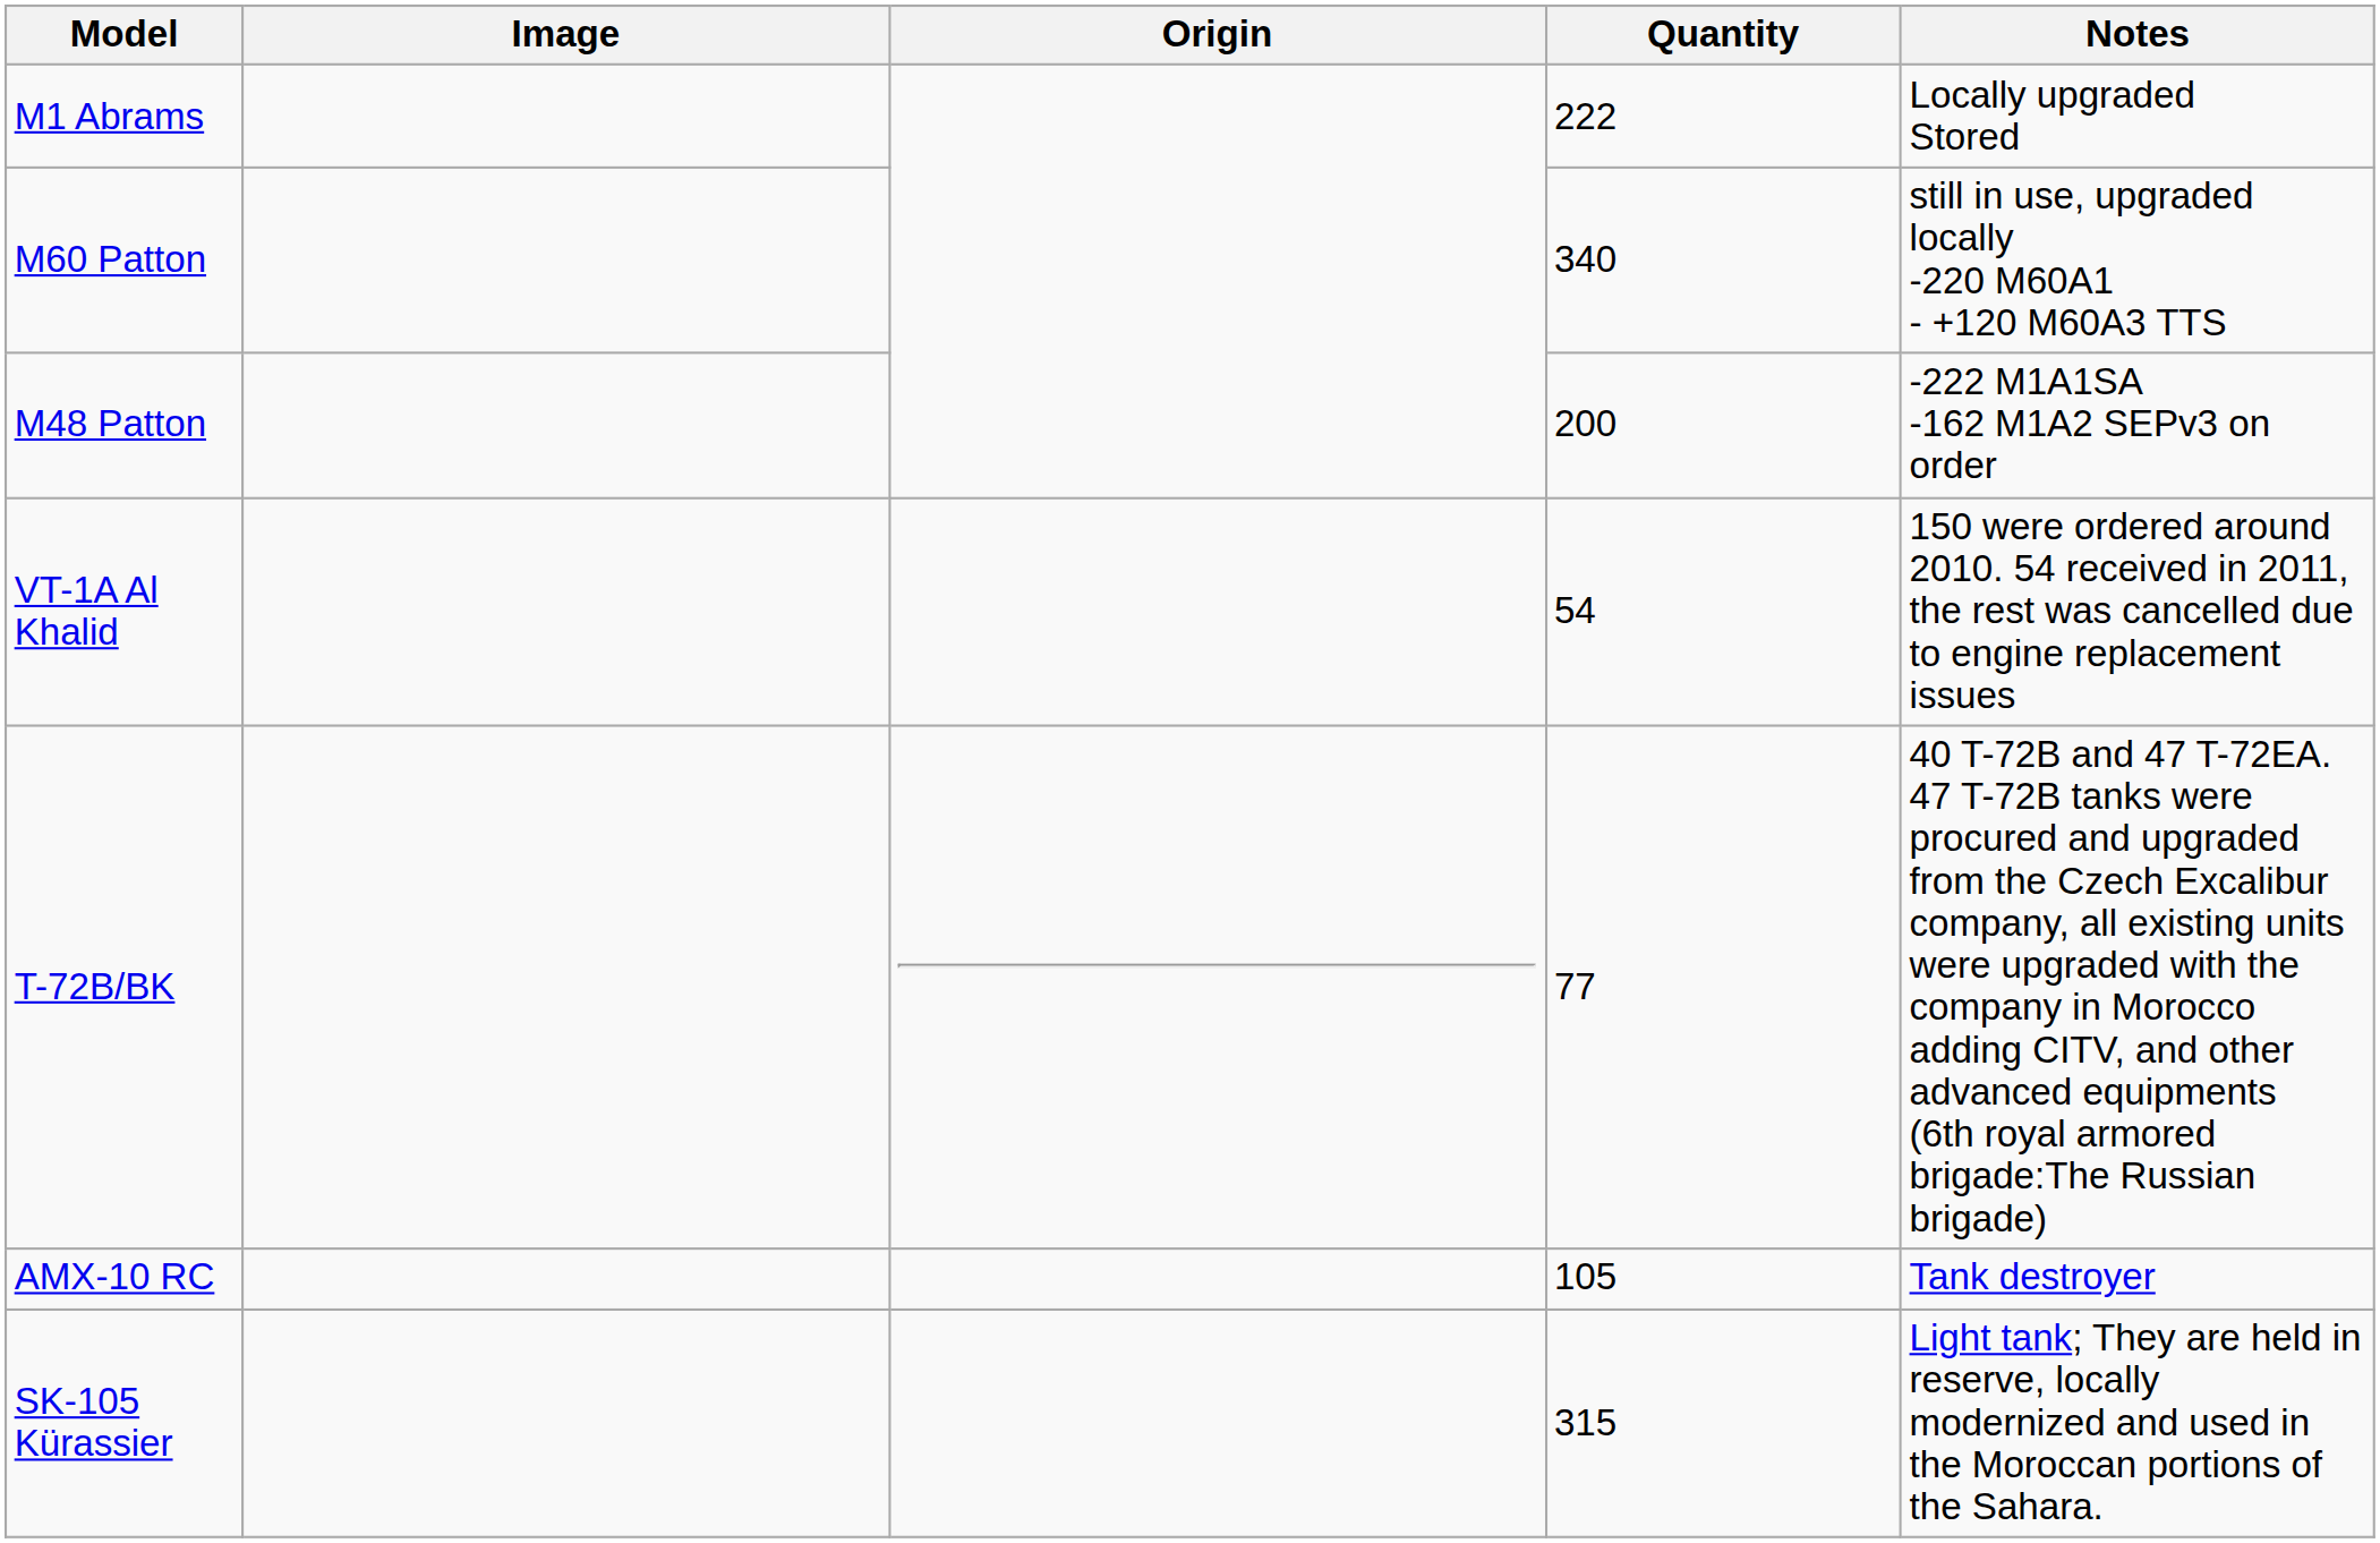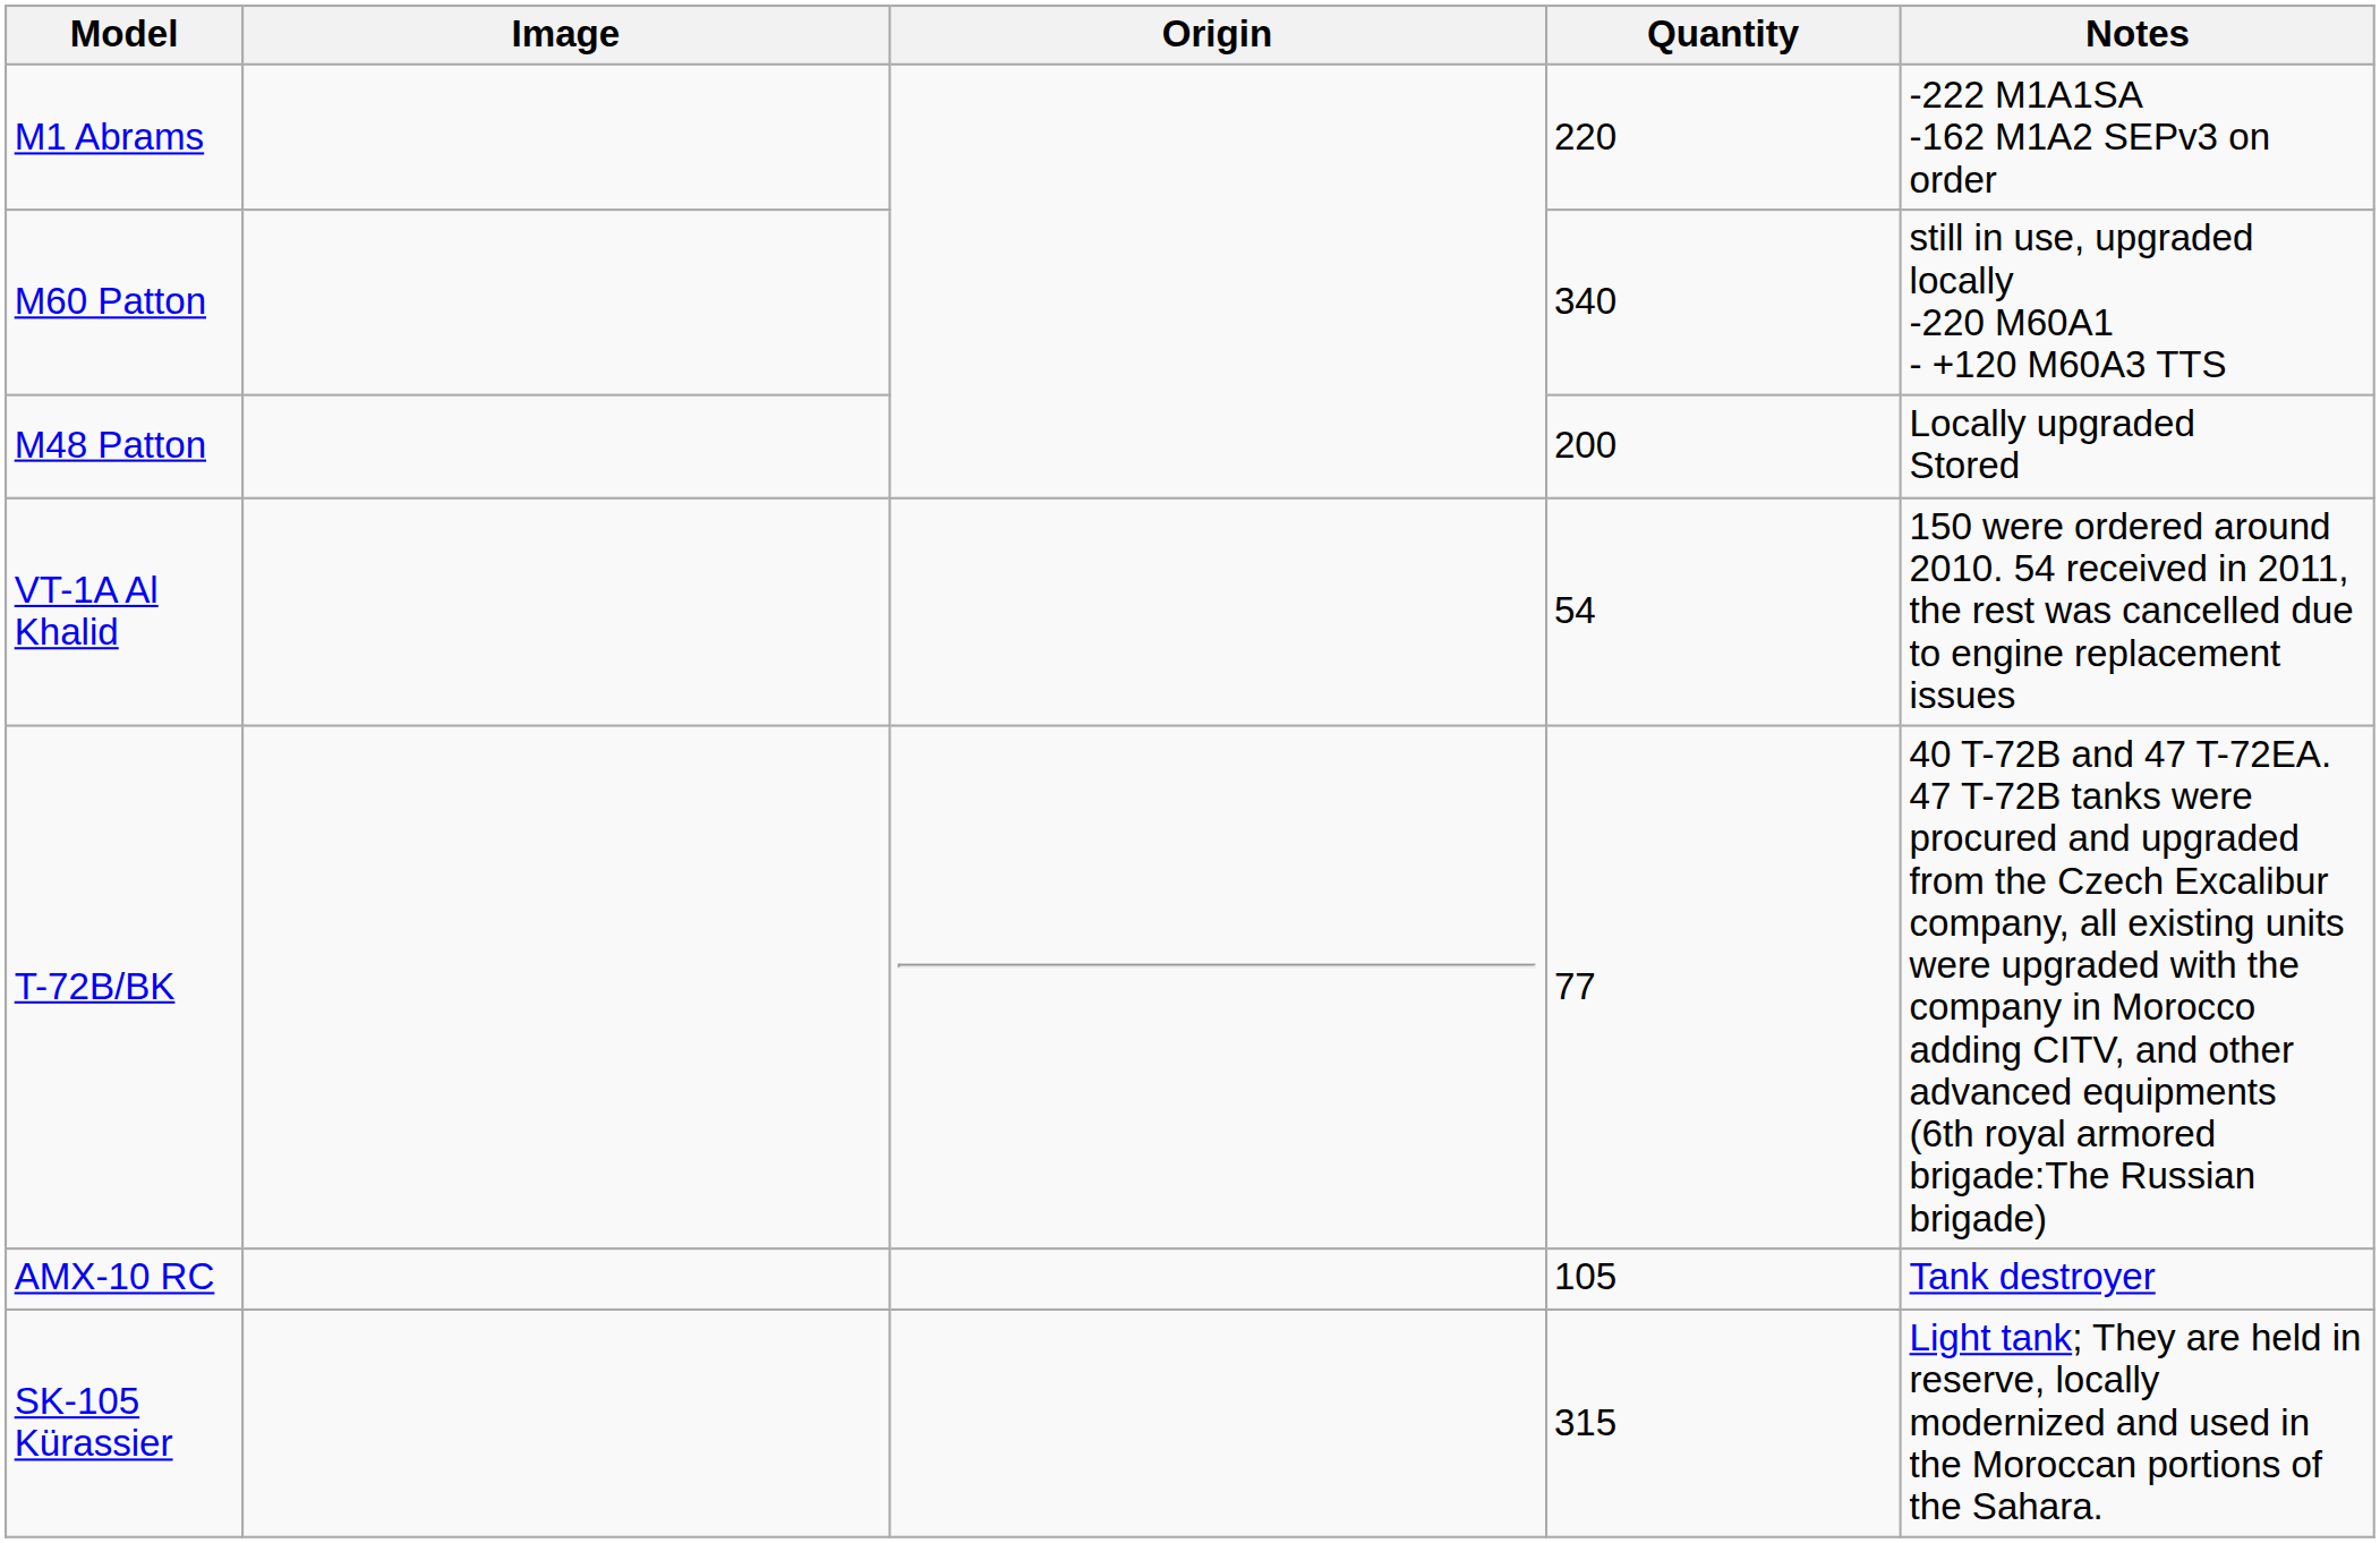 <table class="wikitable" width="80%">
 <tr>
 <th width="10%">Model</th>
 <th>Image</th>
 <th>Origin</th>
 <th width="15%">Quantity</th>
 <th width="20%">Notes</th>
 </tr>
 <tr>
 <td><a href='#'>M1 Abrams</a></td>
 <td></td>
 <td rowspan="3"></td>
-<td>222</td>
-<td>Locally upgraded<br>Stored</td>
+<td>220</td>
+<td>-222 M1A1SA <br>-162 M1A2 SEPv3 on order</td>
 </tr>
 <tr>
 <td><a href='#'>M60 Patton</a></td>
 <td><br></td>
 <td>340</td>
 <td>still in use, upgraded locally<br>-220 M60A1<br>- +120 M60A3 TTS</td>
 </tr>
 <tr>
 <td><a href='#'>M48 Patton</a></td>
 <td></td>
 <td>200</td>
-<td>-222 M1A1SA <br>-162 M1A2 SEPv3 on order</td>
+<td>Locally upgraded<br>Stored</td>
 </tr>
 <tr>
 <td><a href='#'>VT-1A Al Khalid</a></td>
 <td></td>
 <td> <br> </td>
 <td>54</td>
 <td>150 were ordered around 2010. 54 received in 2011, the rest was cancelled due to engine replacement issues</td>
 </tr>
 <tr>
 <td><a href='#'>T-72B/BK</a></td>
 <td></td>
 <td><hr><br></td>
 <td>77</td>
 <td>40 T-72B and 47 T-72EA. 47 T-72B tanks were procured and upgraded from the Czech Excalibur company, all existing units were upgraded with the company in Morocco  adding CITV, and other advanced equipments<br>(6th royal armored brigade:The Russian brigade)</td>
 </tr>
 <tr>
 <td><a href='#'>AMX-10 RC</a></td>
 <td></td>
 <td></td>
 <td>105</td>
 <td><a href='#'>Tank destroyer</a></td>
 </tr>
 <tr>
 <td><a href='#'>SK-105 Kürassier</a></td>
 <td></td>
 <td></td>
 <td>315</td>
 <td><a href='#'>Light tank</a>; They are held in reserve, locally modernized and used in the Moroccan portions of the Sahara.</td>
 </tr>
 </table>
